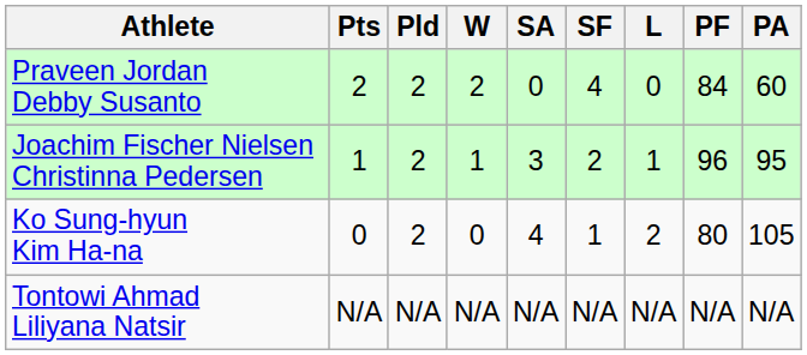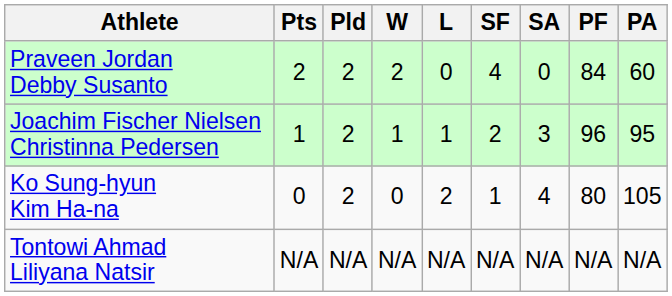 <table class=wikitable style="text-align:center">
 <tr>
 <th width=180>Athlete</th>
 <th width=20>Pts</th>
 <th width=20>Pld</th>
 <th width=20>W</th>
+<th width=20>L</th>
+<th width=20>SF</th>
 <th width=20>SA</th>
-<th width=20>SF</th>
-<th width=20>L</th>
 <th width=20>PF</th>
 <th width=20>PA</th>
 </tr>
 <tr bgcolor=ccffcc>
 <td style="text-align:left"> <a href='#'>Praveen Jordan</a><br> <a href='#'>Debby Susanto</a></td>
 <td>2</td>
 <td>2</td>
 <td>2</td>
 <td>0</td>
 <td>4</td>
 <td>0</td>
 <td>84</td>
 <td>60</td>
 </tr>
 <tr bgcolor=ccffcc>
 <td style="text-align:left"> <a href='#'>Joachim Fischer Nielsen</a><br> <a href='#'>Christinna Pedersen</a></td>
 <td>1</td>
 <td>2</td>
 <td>1</td>
+<td>1</td>
+<td>2</td>
 <td>3</td>
-<td>2</td>
-<td>1</td>
 <td>96</td>
 <td>95</td>
 </tr>
 <tr bgcolor=>
 <td style="text-align:left"> <a href='#'>Ko Sung-hyun</a><br> <a href='#'>Kim Ha-na</a></td>
 <td>0</td>
 <td>2</td>
 <td>0</td>
+<td>2</td>
+<td>1</td>
 <td>4</td>
-<td>1</td>
-<td>2</td>
 <td>80</td>
 <td>105</td>
 </tr>
 <tr bgcolor=>
 <td style="text-align:left"> <a href='#'>Tontowi Ahmad</a><br> <a href='#'>Liliyana Natsir</a></td>
 <td>N/A</td>
 <td>N/A</td>
 <td>N/A</td>
 <td>N/A</td>
 <td>N/A</td>
 <td>N/A</td>
 <td>N/A</td>
 <td>N/A</td>
 </tr>
 </table>
